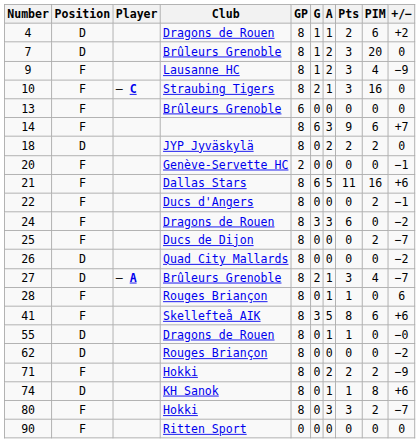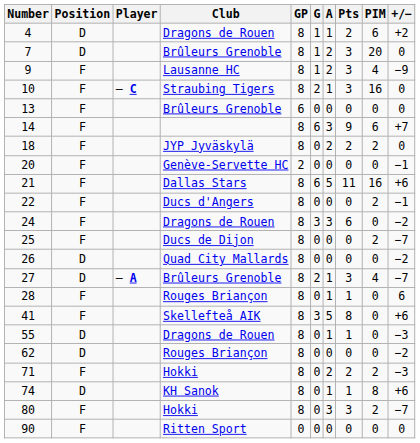 <table class="wikitable sortable" style="text-align: center;">
 <tr>
 <th>Number</th>
 <th>Position</th>
 <th>Player</th>
 <th>Club</th>
 <th>GP</th>
 <th>G</th>
 <th>A</th>
 <th>Pts</th>
 <th>PIM</th>
 <th>+/−</th>
 </tr>
 <tr>
 <td>4</td>
 <td>D</td>
 <td align=left></td>
 <td align=left> <a href='#'>Dragons de Rouen</a></td>
 <td>8</td>
 <td>1</td>
 <td>1</td>
 <td>2</td>
 <td>6</td>
 <td>+2</td>
 </tr>
 <tr>
 <td>7</td>
 <td>D</td>
 <td align=left></td>
 <td align=left> <a href='#'>Brûleurs Grenoble</a></td>
 <td>8</td>
 <td>1</td>
 <td>2</td>
 <td>3</td>
 <td>20</td>
 <td>0</td>
 </tr>
 <tr>
 <td>9</td>
 <td>F</td>
 <td align=left></td>
 <td align=left> <a href='#'>Lausanne HC</a></td>
 <td>8</td>
 <td>1</td>
 <td>2</td>
 <td>3</td>
 <td>4</td>
 <td>−9</td>
 </tr>
 <tr>
 <td>10</td>
 <td>F</td>
 <td align=left> – <strong><a href='#'>C</a></strong></td>
 <td align=left> <a href='#'>Straubing Tigers</a></td>
 <td>8</td>
 <td>2</td>
 <td>1</td>
 <td>3</td>
 <td>16</td>
 <td>0</td>
 </tr>
 <tr>
 <td>13</td>
 <td>F</td>
 <td align=left></td>
 <td align=left> <a href='#'>Brûleurs Grenoble</a></td>
 <td>6</td>
 <td>0</td>
 <td>0</td>
 <td>0</td>
 <td>0</td>
 <td>0</td>
 </tr>
 <tr>
 <td>14</td>
 <td>F</td>
 <td align=left></td>
 <td align=left></td>
 <td>8</td>
 <td>6</td>
 <td>3</td>
 <td>9</td>
 <td>6</td>
 <td>+7</td>
 </tr>
 <tr>
 <td>18</td>
-<td>D</td>
+<td>F</td>
 <td align=left></td>
 <td align=left> <a href='#'>JYP Jyväskylä</a></td>
 <td>8</td>
 <td>0</td>
 <td>2</td>
 <td>2</td>
 <td>2</td>
 <td>0</td>
 </tr>
 <tr>
 <td>20</td>
 <td>F</td>
 <td align=left></td>
 <td align=left> <a href='#'>Genève-Servette HC</a></td>
 <td>2</td>
 <td>0</td>
 <td>0</td>
 <td>0</td>
 <td>0</td>
 <td>−1</td>
 </tr>
 <tr>
 <td>21</td>
 <td>F</td>
 <td align=left></td>
 <td align=left> <a href='#'>Dallas Stars</a></td>
 <td>8</td>
 <td>6</td>
 <td>5</td>
 <td>11</td>
 <td>16</td>
 <td>+6</td>
 </tr>
 <tr>
 <td>22</td>
 <td>F</td>
 <td align=left></td>
 <td align=left> <a href='#'>Ducs d'Angers</a></td>
 <td>8</td>
 <td>0</td>
 <td>0</td>
 <td>0</td>
 <td>2</td>
 <td>−1</td>
 </tr>
 <tr>
 <td>24</td>
 <td>F</td>
 <td align=left></td>
 <td align=left> <a href='#'>Dragons de Rouen</a></td>
 <td>8</td>
 <td>3</td>
 <td>3</td>
 <td>6</td>
 <td>0</td>
 <td>−2</td>
 </tr>
 <tr>
 <td>25</td>
 <td>F</td>
 <td align=left></td>
 <td align=left> <a href='#'>Ducs de Dijon</a></td>
 <td>8</td>
 <td>0</td>
 <td>0</td>
 <td>0</td>
 <td>2</td>
 <td>−7</td>
 </tr>
 <tr>
 <td>26</td>
 <td>D</td>
 <td align=left></td>
 <td align=left> <a href='#'>Quad City Mallards</a></td>
 <td>8</td>
 <td>0</td>
 <td>0</td>
 <td>0</td>
 <td>0</td>
 <td>−2</td>
 </tr>
 <tr>
 <td>27</td>
 <td>D</td>
 <td align=left> – <strong><a href='#'>A</a></strong></td>
 <td align=left> <a href='#'>Brûleurs Grenoble</a></td>
 <td>8</td>
 <td>2</td>
 <td>1</td>
 <td>3</td>
 <td>4</td>
 <td>−7</td>
 </tr>
 <tr>
 <td>28</td>
 <td>F</td>
 <td align=left></td>
 <td align=left> <a href='#'>Rouges Briançon</a></td>
 <td>8</td>
 <td>0</td>
 <td>1</td>
 <td>1</td>
 <td>0</td>
 <td>6</td>
 </tr>
 <tr>
 <td>41</td>
 <td>F</td>
 <td align=left></td>
 <td align=left> <a href='#'>Skellefteå AIK</a></td>
 <td>8</td>
 <td>3</td>
 <td>5</td>
 <td>8</td>
-<td>6</td>
+<td>0</td>
 <td>+6</td>
 </tr>
 <tr>
 <td>55</td>
 <td>D</td>
 <td align=left></td>
 <td align=left> <a href='#'>Dragons de Rouen</a></td>
 <td>8</td>
 <td>0</td>
 <td>1</td>
 <td>1</td>
 <td>0</td>
-<td>−0</td>
+<td>−3</td>
 </tr>
 <tr>
 <td>62</td>
 <td>D</td>
 <td align=left></td>
 <td align=left> <a href='#'>Rouges Briançon</a></td>
 <td>8</td>
 <td>0</td>
 <td>0</td>
 <td>0</td>
 <td>0</td>
 <td>−2</td>
 </tr>
 <tr>
 <td>71</td>
 <td>F</td>
 <td align=left></td>
 <td align=left> <a href='#'>Hokki</a></td>
 <td>8</td>
 <td>0</td>
 <td>2</td>
 <td>2</td>
 <td>2</td>
-<td>−9</td>
+<td>−3</td>
 </tr>
 <tr>
 <td>74</td>
 <td>D</td>
 <td align=left></td>
 <td align=left> <a href='#'>KH Sanok</a></td>
 <td>8</td>
 <td>0</td>
 <td>1</td>
 <td>1</td>
 <td>8</td>
 <td>+6</td>
 </tr>
 <tr>
 <td>80</td>
 <td>F</td>
 <td align=left></td>
 <td align=left> <a href='#'>Hokki</a></td>
 <td>8</td>
 <td>0</td>
 <td>3</td>
 <td>3</td>
 <td>2</td>
 <td>−7</td>
 </tr>
 <tr>
 <td>90</td>
 <td>F</td>
 <td align=left></td>
 <td align=left> <a href='#'>Ritten Sport</a></td>
 <td>0</td>
 <td>0</td>
 <td>0</td>
 <td>0</td>
 <td>0</td>
 <td>0</td>
 </tr>
 </table>
